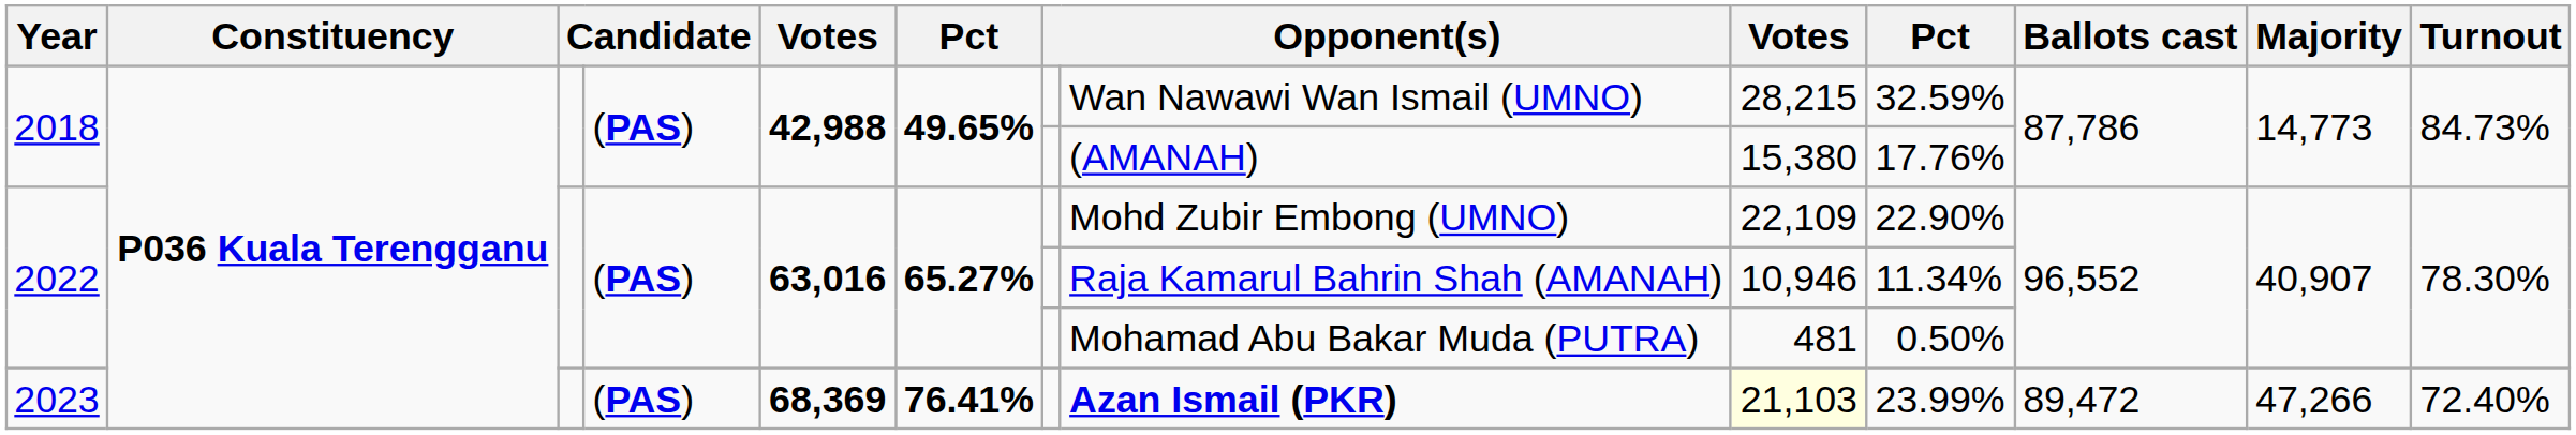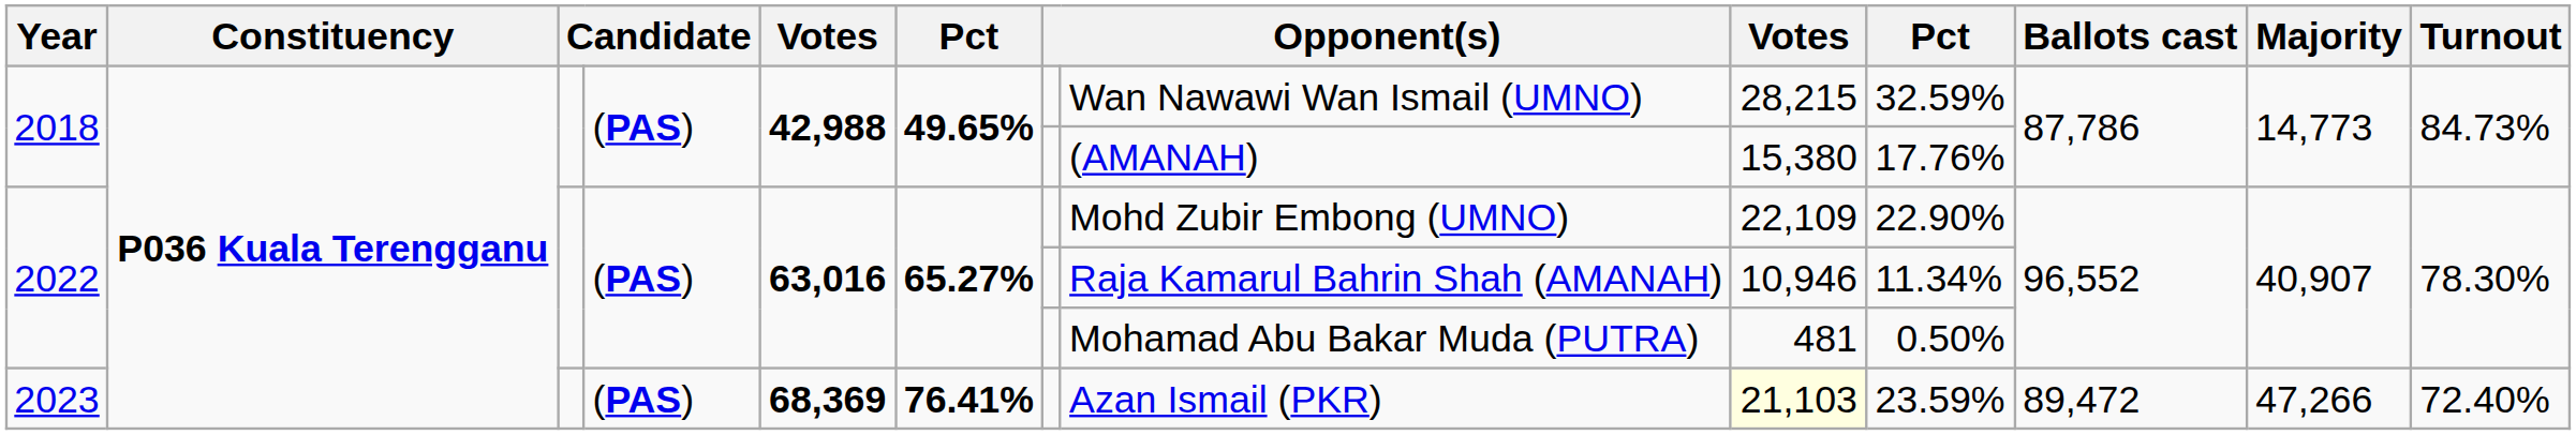 <table class="wikitable" style="margin:0.5em ; font-size:95%">
 <tr>
 <th>Year</th>
 <th>Constituency</th>
 <th colspan=2>Candidate</th>
 <th>Votes</th>
 <th>Pct</th>
 <th colspan=2>Opponent(s)</th>
 <th>Votes</th>
 <th>Pct</th>
 <th>Ballots cast</th>
 <th>Majority</th>
 <th>Turnout</th>
 </tr>
 <tr>
 <td rowspan=2><a href='#'>2018</a></td>
 <td rowspan=7><strong>P036 <a href='#'>Kuala Terengganu</a></strong></td>
 <td rowspan=2 ></td>
 <td rowspan=2> (<a href='#'><strong>PAS</strong></a>)</td>
 <td rowspan=2 align="right"><strong>42,988</strong></td>
 <td rowspan=2><strong>49.65%</strong></td>
 <td></td>
 <td>Wan Nawawi Wan Ismail (<a href='#'>UMNO</a>)</td>
 <td align="right">28,215</td>
 <td>32.59%</td>
 <td rowspan=2>87,786</td>
 <td rowspan=2>14,773</td>
 <td rowspan=2>84.73%</td>
 </tr>
 <tr>
 <td></td>
 <td> (<a href='#'>AMANAH</a>)</td>
 <td align="right">15,380</td>
 <td>17.76%</td>
 </tr>
 <tr>
 <td rowspan=3><a href='#'>2022</a></td>
 <td rowspan=3 ></td>
 <td rowspan=3> (<a href='#'><strong>PAS</strong></a>)</td>
 <td rowspan=3 align="right"><strong>63,016</strong></td>
 <td rowspan=3><strong>65.27%</strong></td>
 <td></td>
 <td>Mohd Zubir Embong (<a href='#'>UMNO</a>)</td>
 <td align="right">22,109</td>
 <td>22.90%</td>
 <td rowspan=3>96,552</td>
 <td rowspan=3>40,907</td>
 <td rowspan=3>78.30%</td>
 </tr>
 <tr>
 <td></td>
 <td><a href='#'>Raja Kamarul Bahrin Shah</a> (<a href='#'>AMANAH</a>)</td>
 <td align="right">10,946</td>
 <td>11.34%</td>
 </tr>
 <tr>
 <td bgcolor=></td>
 <td>Mohamad Abu Bakar Muda (<a href='#'>PUTRA</a>)</td>
 <td align="right">481</td>
 <td align=right>0.50%</td>
 </tr>
 <tr>
 <td rowspan=2><a href='#'>2023</a></td>
 <td rowspan=2 ></td>
 <td rowspan=2> (<a href='#'><strong>PAS</strong></a>)</td>
 <td rowspan=2 align="right"><strong>68,369</strong></td>
 <td rowspan=2 align="right"><strong>76.41%</strong></td>
 <td></td>
-<td><strong><a href='#'>Azan Ismail</a> (<a href='#'>PKR</a>)</strong></td>
+<td><a href='#'>Azan Ismail</a> (<a href='#'>PKR</a>)</td>
 <td align="right" style="background: lightyellow;">21,103</td>
-<td align="right">23.99%</td>
+<td align="right">23.59%</td>
 <td rowspan=3>89,472</td>
 <td rowspan=3>47,266</td>
 <td rowspan=3>72.40%</td>
 </tr>
 </table>
